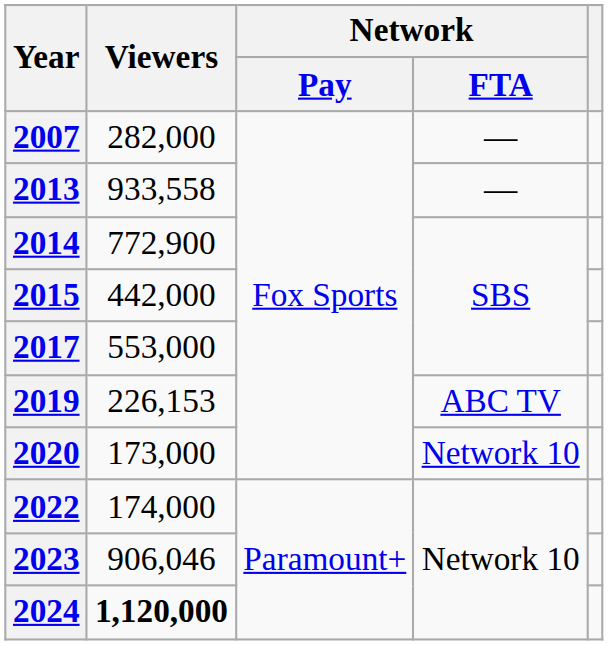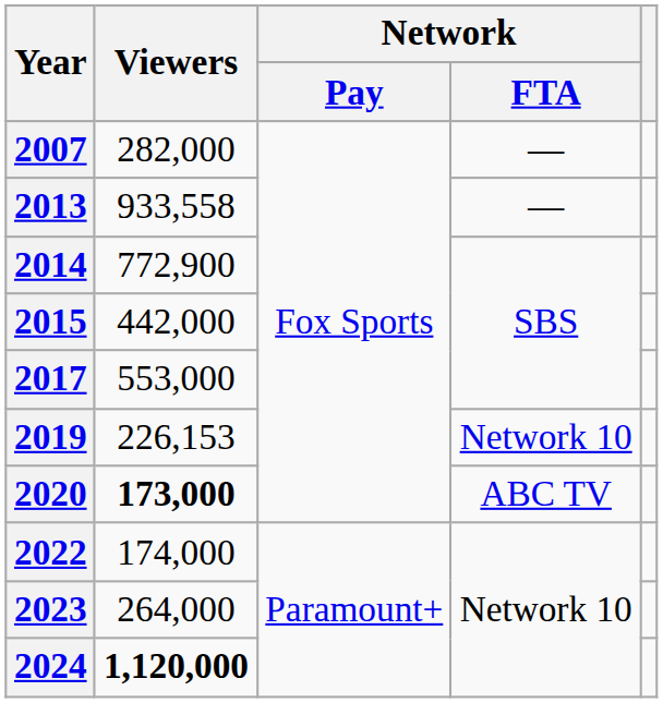 <table class="wikitable plainrowheaders sortable" style="text-align:center; margin:1em;">
 <tr>
 <th rowspan="2" scope="col">Year</th>
 <th rowspan="2" scope="col">Viewers</th>
 <th colspan="2" scope="col">Network</th>
 <th rowspan="2" class="unsortable"></th>
 </tr>
 <tr>
 <th scope="col"><a href='#'>Pay</a></th>
 <th scope="col"><a href='#'>FTA</a></th>
 </tr>
 <tr>
 <th scope="row" style="text-align:center;"><a href='#'>2007</a></th>
 <td>282,000</td>
 <td rowspan="7"><a href='#'>Fox Sports</a></td>
 <td>—</td>
 <td></td>
 </tr>
 <tr>
 <th scope="row" style="text-align:center;"><a href='#'>2013</a></th>
 <td>933,558</td>
 <td>—</td>
 <td></td>
 </tr>
 <tr>
 <th scope="row" style="text-align:center;"><a href='#'>2014</a></th>
 <td>772,900</td>
 <td rowspan="3"><a href='#'>SBS</a></td>
 <td></td>
 </tr>
 <tr>
 <th scope="row" style="text-align:center;"><a href='#'>2015</a></th>
 <td>442,000</td>
 <td></td>
 </tr>
 <tr>
 <th scope="row" style="text-align:center;"><a href='#'>2017</a></th>
 <td>553,000</td>
 <td></td>
 </tr>
 <tr>
 <th scope="row" style="text-align:center;"><a href='#'>2019</a></th>
 <td>226,153</td>
-<td><a href='#'>ABC TV</a></td>
+<td><a href='#'>Network 10</a></td>
 <td></td>
 </tr>
 <tr>
 <th scope="row" style="text-align:center;"><a href='#'>2020</a></th>
-<td>173,000</td>
-<td><a href='#'>Network 10</a></td>
+<td><strong>173,000</strong></td>
+<td><a href='#'>ABC TV</a></td>
 <td></td>
 </tr>
 <tr>
 <th scope="row" style="text-align:center;"><a href='#'>2022</a></th>
 <td>174,000</td>
 <td rowspan="3"><a href='#'>Paramount+</a></td>
 <td rowspan="3">Network 10</td>
 <td></td>
 </tr>
 <tr>
 <th scope="row" style="text-align:center;"><a href='#'>2023</a></th>
-<td>906,046</td>
+<td>264,000</td>
 <td></td>
 </tr>
 <tr>
 <th scope="row" style="text-align:center;"><a href='#'>2024</a></th>
 <td><strong>1,120,000</strong></td>
 <td></td>
 </tr>
 </table>
